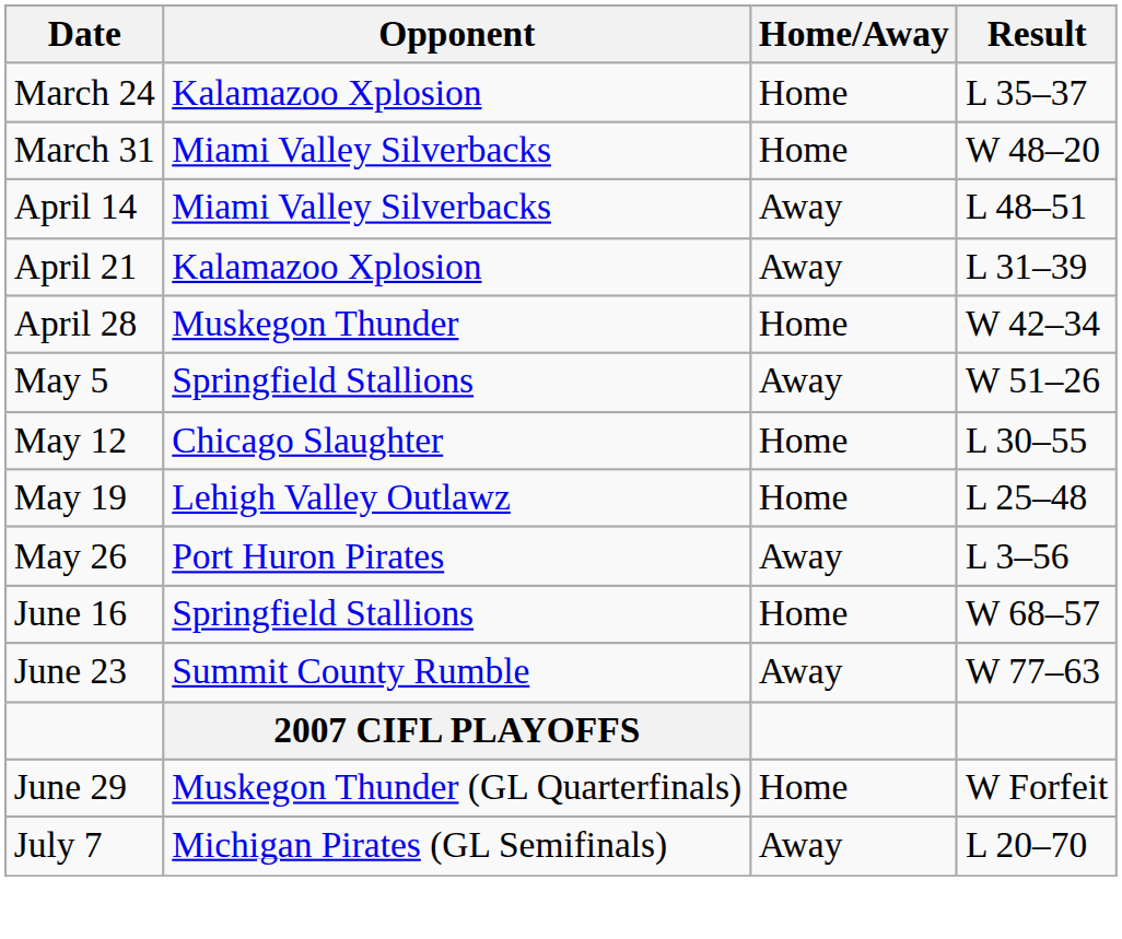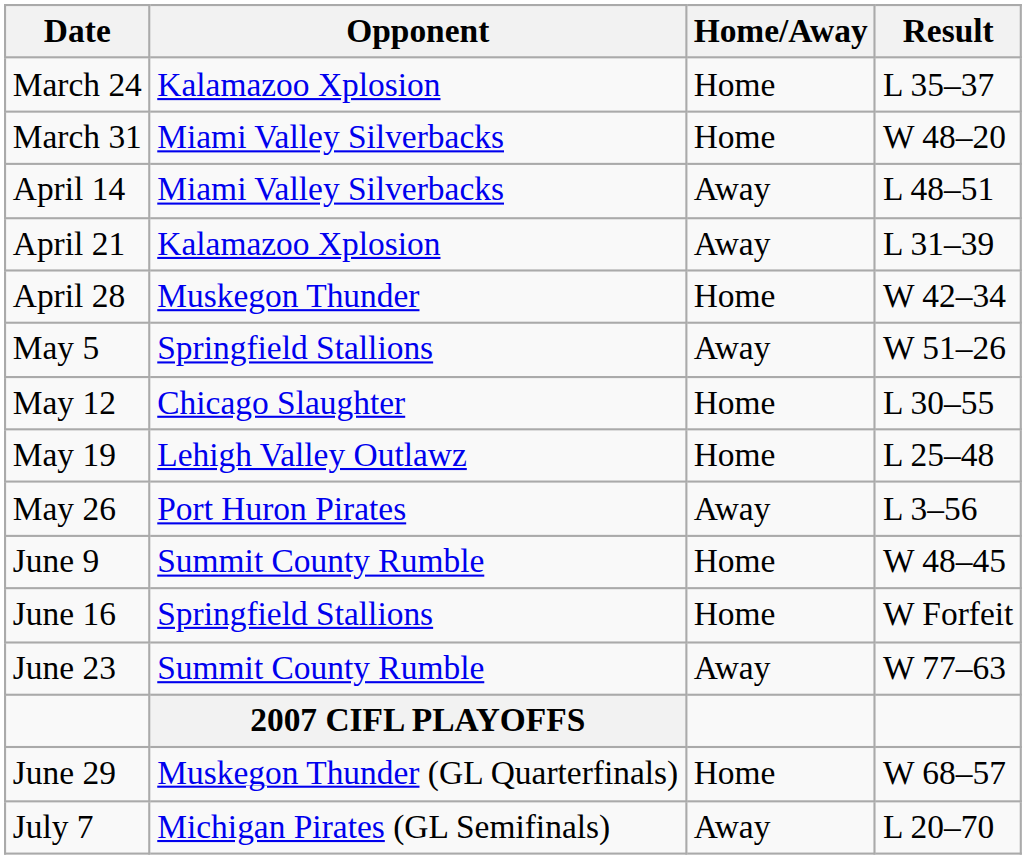 <table class="wikitable">
 <tr>
 <th>Date</th>
 <th>Opponent</th>
 <th>Home/Away</th>
 <th>Result</th>
 </tr>
 <tr>
 <td>March 24</td>
 <td><a href='#'>Kalamazoo Xplosion</a></td>
 <td>Home</td>
 <td>L 35–37</td>
 </tr>
 <tr>
 <td>March 31</td>
 <td><a href='#'>Miami Valley Silverbacks</a></td>
 <td>Home</td>
 <td>W 48–20</td>
 </tr>
 <tr>
 <td>April 14</td>
 <td><a href='#'>Miami Valley Silverbacks</a></td>
 <td>Away</td>
 <td>L 48–51</td>
 </tr>
 <tr>
 <td>April 21</td>
 <td><a href='#'>Kalamazoo Xplosion</a></td>
 <td>Away</td>
 <td>L 31–39</td>
 </tr>
 <tr>
 <td>April 28</td>
 <td><a href='#'>Muskegon Thunder</a></td>
 <td>Home</td>
 <td>W 42–34</td>
 </tr>
 <tr>
 <td>May 5</td>
 <td><a href='#'>Springfield Stallions</a></td>
 <td>Away</td>
 <td>W 51–26</td>
 </tr>
 <tr>
 <td>May 12</td>
 <td><a href='#'>Chicago Slaughter</a></td>
 <td>Home</td>
 <td>L 30–55</td>
 </tr>
 <tr>
 <td>May 19</td>
 <td><a href='#'>Lehigh Valley Outlawz</a></td>
 <td>Home</td>
 <td>L 25–48</td>
 </tr>
 <tr>
 <td>May 26</td>
 <td><a href='#'>Port Huron Pirates</a></td>
 <td>Away</td>
 <td>L 3–56</td>
 </tr>
 <tr>
+<td>June 9</td>
+<td><a href='#'>Summit County Rumble</a></td>
+<td>Home</td>
+<td>W 48–45</td>
+</tr>
+<tr>
 <td>June 16</td>
 <td><a href='#'>Springfield Stallions</a></td>
 <td>Home</td>
-<td>W 68–57</td>
+<td>W Forfeit</td>
 </tr>
 <tr>
 <td>June 23</td>
 <td><a href='#'>Summit County Rumble</a></td>
 <td>Away</td>
 <td>W 77–63</td>
 </tr>
 <tr>
 <td></td>
 <th>2007 CIFL PLAYOFFS</th>
 <td></td>
 <td></td>
 </tr>
 <tr>
 <td>June 29</td>
 <td><a href='#'>Muskegon Thunder</a> (GL Quarterfinals)</td>
 <td>Home</td>
-<td>W Forfeit</td>
+<td>W 68–57</td>
 </tr>
 <tr>
 <td>July 7</td>
 <td><a href='#'>Michigan Pirates</a> (GL Semifinals)</td>
 <td>Away</td>
 <td>L 20–70</td>
 </tr>
 </table>
